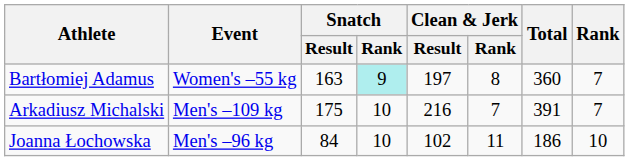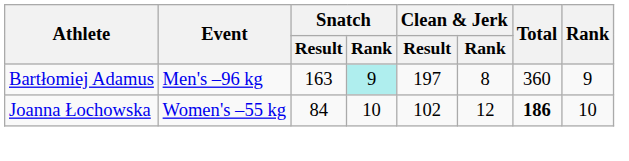 <table class="wikitable" style="text-align:center; font-size:90%">
 <tr>
 <th rowspan=2>Athlete</th>
 <th rowspan=2>Event</th>
 <th colspan=2>Snatch</th>
 <th colspan=2>Clean & Jerk</th>
 <th rowspan=2>Total</th>
 <th rowspan=2>Rank</th>
 </tr>
 <tr style="font-size:95%">
 <th>Result</th>
 <th>Rank</th>
 <th>Result</th>
 <th>Rank</th>
 </tr>
 <tr>
 <td align=left><a href='#'>Bartłomiej Adamus</a></td>
-<td align=left><a href='#'>Women's –55 kg</a></td>
+<td align=left><a href='#'>Men's –96 kg</a></td>
 <td>163</td>
 <td style="background: paleturquoise;">9</td>
 <td>197</td>
 <td>8</td>
 <td>360</td>
-<td>7</td>
-</tr>
-<tr>
-<td align=left><a href='#'>Arkadiusz Michalski</a></td>
-<td align=left><a href='#'>Men's –109 kg</a></td>
-<td>175</td>
-<td>10</td>
-<td>216</td>
-<td>7</td>
-<td>391</td>
-<td>7</td>
+<td>9</td>
 </tr>
 <tr>
 <td align=left><a href='#'>Joanna Łochowska</a></td>
-<td align=left><a href='#'>Men's –96 kg</a></td>
+<td align=left><a href='#'>Women's –55 kg</a></td>
 <td>84</td>
 <td>10</td>
 <td>102</td>
-<td>11</td>
-<td>186</td>
+<td>12</td>
+<td><strong>186</strong></td>
 <td>10</td>
 </tr>
 </table>
